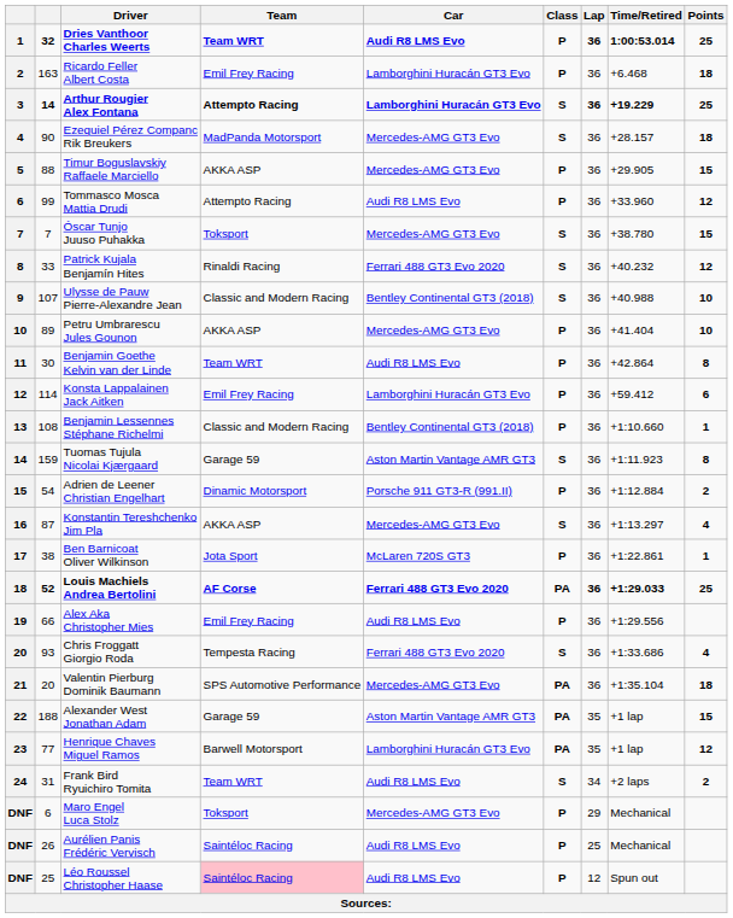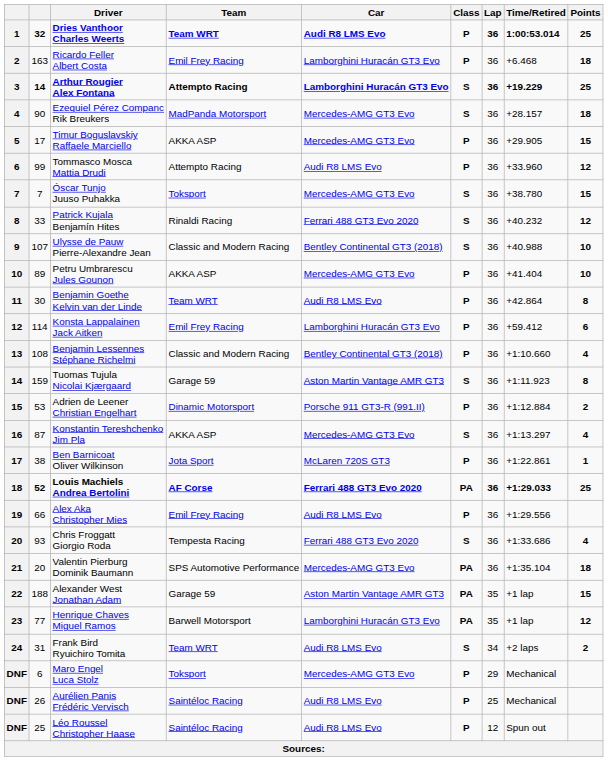 <table class="wikitable sortable" style="font-size: 95%">
 <tr>
 <th></th>
 <th></th>
 <th>Driver</th>
 <th>Team</th>
 <th>Car</th>
 <th>Class</th>
 <th>Lap</th>
 <th>Time/Retired</th>
 <th>Points</th>
 </tr>
 <tr style="font-weight:bold">
 <th>1</th>
 <td align=center>32</td>
 <td> <a href='#'>Dries Vanthoor</a><br> <a href='#'>Charles Weerts</a></td>
 <td> <a href='#'>Team WRT</a></td>
 <td><a href='#'>Audi R8 LMS Evo</a></td>
 <td align=center><strong><span>P</span></strong></td>
 <td align=center>36</td>
 <td>1:00:53.014</td>
 <td align=center><strong>25</strong></td>
 </tr>
 <tr>
 <th>2</th>
 <td align=center>163</td>
 <td> <a href='#'>Ricardo Feller</a><br> <a href='#'>Albert Costa</a></td>
 <td> <a href='#'>Emil Frey Racing</a></td>
 <td><a href='#'>Lamborghini Huracán GT3 Evo</a></td>
 <td align=center><strong><span>P</span></strong></td>
 <td align=center>36</td>
 <td>+6.468</td>
 <td align=center><strong>18</strong></td>
 </tr>
 <tr style="font-weight:bold">
 <th>3</th>
 <td align=center>14</td>
 <td> <a href='#'>Arthur Rougier</a><br> <a href='#'>Alex Fontana</a></td>
 <td> Attempto Racing</td>
 <td><a href='#'>Lamborghini Huracán GT3 Evo</a></td>
 <td align=center><strong><span>S</span></strong></td>
 <td align=center>36</td>
 <td>+19.229</td>
 <td align=center><strong>25</strong></td>
 </tr>
 <tr>
 <th>4</th>
 <td align=center>90</td>
 <td> <a href='#'>Ezequiel Pérez Companc</a><br> Rik Breukers</td>
 <td> <a href='#'>MadPanda Motorsport</a></td>
 <td><a href='#'>Mercedes-AMG GT3 Evo</a></td>
 <td align=center><strong><span>S</span></strong></td>
 <td align=center>36</td>
 <td>+28.157</td>
 <td align=center><strong>18</strong></td>
 </tr>
 <tr>
 <th>5</th>
-<td align=center>88</td>
+<td align=center>17</td>
 <td> <a href='#'>Timur Boguslavskiy</a><br> <a href='#'>Raffaele Marciello</a></td>
 <td> AKKA ASP</td>
 <td><a href='#'>Mercedes-AMG GT3 Evo</a></td>
 <td align=center><strong><span>P</span></strong></td>
 <td align=center>36</td>
 <td>+29.905</td>
 <td align=center><strong>15</strong></td>
 </tr>
 <tr>
 <th>6</th>
 <td align=center>99</td>
 <td> Tommasco Mosca<br> <a href='#'>Mattia Drudi</a></td>
 <td> Attempto Racing</td>
 <td><a href='#'>Audi R8 LMS Evo</a></td>
 <td align=center><strong><span>P</span></strong></td>
 <td align=center>36</td>
 <td>+33.960</td>
 <td align=center><strong>12</strong></td>
 </tr>
 <tr>
 <th>7</th>
 <td align=center>7</td>
 <td> <a href='#'>Óscar Tunjo</a><br> Juuso Puhakka</td>
 <td> <a href='#'>Toksport</a></td>
 <td><a href='#'>Mercedes-AMG GT3 Evo</a></td>
 <td align=center><strong><span>S</span></strong></td>
 <td align=center>36</td>
 <td>+38.780</td>
 <td align=center><strong>15</strong></td>
 </tr>
 <tr>
 <th>8</th>
 <td align=center>33</td>
 <td> <a href='#'>Patrick Kujala</a><br> Benjamín Hites</td>
 <td> Rinaldi Racing</td>
 <td><a href='#'>Ferrari 488 GT3 Evo 2020</a></td>
 <td align=center><strong><span>S</span></strong></td>
 <td align=center>36</td>
 <td>+40.232</td>
 <td align=center><strong>12</strong></td>
 </tr>
 <tr>
 <th>9</th>
 <td align=center>107</td>
 <td> <a href='#'>Ulysse de Pauw</a><br> Pierre-Alexandre Jean</td>
 <td> Classic and Modern Racing</td>
 <td><a href='#'>Bentley Continental GT3 (2018)</a></td>
 <td align=center><strong><span>S</span></strong></td>
 <td align=center>36</td>
 <td>+40.988</td>
 <td align=center><strong>10</strong></td>
 </tr>
 <tr>
 <th>10</th>
 <td align=center>89</td>
 <td> Petru Umbrarescu<br> <a href='#'>Jules Gounon</a></td>
 <td> AKKA ASP</td>
 <td><a href='#'>Mercedes-AMG GT3 Evo</a></td>
 <td align=center><strong><span>P</span></strong></td>
 <td align=center>36</td>
 <td>+41.404</td>
 <td align=center><strong>10</strong></td>
 </tr>
 <tr>
 <th>11</th>
 <td align=center>30</td>
 <td> <a href='#'>Benjamin Goethe</a><br> <a href='#'>Kelvin van der Linde</a></td>
 <td> <a href='#'>Team WRT</a></td>
 <td><a href='#'>Audi R8 LMS Evo</a></td>
 <td align=center><strong><span>P</span></strong></td>
 <td align=center>36</td>
 <td>+42.864</td>
 <td align=center><strong>8</strong></td>
 </tr>
 <tr>
 <th>12</th>
 <td align=center>114</td>
 <td> <a href='#'>Konsta Lappalainen</a><br> <a href='#'>Jack Aitken</a></td>
 <td> <a href='#'>Emil Frey Racing</a></td>
 <td><a href='#'>Lamborghini Huracán GT3 Evo</a></td>
 <td align=center><strong><span>P</span></strong></td>
 <td align=center>36</td>
 <td>+59.412</td>
 <td align=center><strong>6</strong></td>
 </tr>
 <tr>
 <th>13</th>
 <td align=center>108</td>
 <td> <a href='#'>Benjamin Lessennes</a><br> <a href='#'>Stéphane Richelmi</a></td>
 <td> Classic and Modern Racing</td>
 <td><a href='#'>Bentley Continental GT3 (2018)</a></td>
 <td align=center><strong><span>P</span></strong></td>
 <td align=center>36</td>
 <td>+1:10.660</td>
-<td align=center><strong>1</strong></td>
+<td align=center><strong>4</strong></td>
 </tr>
 <tr>
 <th>14</th>
 <td align=center>159</td>
 <td> Tuomas Tujula<br> <a href='#'>Nicolai Kjærgaard</a></td>
 <td> Garage 59</td>
 <td><a href='#'>Aston Martin Vantage AMR GT3</a></td>
 <td align=center><strong><span>S</span></strong></td>
 <td align=center>36</td>
 <td>+1:11.923</td>
 <td align=center><strong>8</strong></td>
 </tr>
 <tr>
 <th>15</th>
-<td align=center>54</td>
+<td align=center>53</td>
 <td> Adrien de Leener<br> <a href='#'>Christian Engelhart</a></td>
 <td> <a href='#'>Dinamic Motorsport</a></td>
 <td><a href='#'>Porsche 911 GT3-R (991.II)</a></td>
 <td align=center><strong><span>P</span></strong></td>
 <td align=center>36</td>
 <td>+1:12.884</td>
 <td align=center><strong>2</strong></td>
 </tr>
 <tr>
 <th>16</th>
 <td align=center>87</td>
 <td> <a href='#'>Konstantin Tereshchenko</a><br> <a href='#'>Jim Pla</a></td>
 <td> AKKA ASP</td>
 <td><a href='#'>Mercedes-AMG GT3 Evo</a></td>
 <td align=center><strong><span>S</span></strong></td>
 <td align=center>36</td>
 <td>+1:13.297</td>
 <td align=center><strong>4</strong></td>
 </tr>
 <tr>
 <th>17</th>
 <td align=center>38</td>
 <td> <a href='#'>Ben Barnicoat</a><br> Oliver Wilkinson</td>
 <td> <a href='#'>Jota Sport</a></td>
 <td><a href='#'>McLaren 720S GT3</a></td>
 <td align=center><strong><span>P</span></strong></td>
 <td align=center>36</td>
 <td>+1:22.861</td>
 <td align=center><strong>1</strong></td>
 </tr>
 <tr style="font-weight:bold">
 <th>18</th>
 <td align=center>52</td>
 <td> Louis Machiels<br> <a href='#'>Andrea Bertolini</a></td>
 <td> <a href='#'>AF Corse</a></td>
 <td><a href='#'>Ferrari 488 GT3 Evo 2020</a></td>
 <td align=center><strong><span>PA</span></strong></td>
 <td align=center>36</td>
 <td>+1:29.033</td>
 <td align=center><strong>25</strong></td>
 </tr>
 <tr>
 <th>19</th>
 <td align=center>66</td>
 <td> <a href='#'>Alex Aka</a><br> <a href='#'>Christopher Mies</a></td>
 <td> <a href='#'>Emil Frey Racing</a></td>
 <td><a href='#'>Audi R8 LMS Evo</a></td>
 <td align=center><strong><span>P</span></strong></td>
 <td align=center>36</td>
 <td>+1:29.556</td>
 <td align=center></td>
 </tr>
 <tr>
 <th>20</th>
 <td align=center>93</td>
 <td> Chris Froggatt<br> Giorgio Roda</td>
 <td> Tempesta Racing</td>
 <td><a href='#'>Ferrari 488 GT3 Evo 2020</a></td>
 <td align=center><strong><span>S</span></strong></td>
 <td align=center>36</td>
 <td>+1:33.686</td>
 <td align=center><strong>4</strong></td>
 </tr>
 <tr>
 <th>21</th>
 <td align=center>20</td>
 <td> Valentin Pierburg<br> Dominik Baumann</td>
 <td> SPS Automotive Performance</td>
 <td><a href='#'>Mercedes-AMG GT3 Evo</a></td>
 <td align=center><strong><span>PA</span></strong></td>
 <td align=center>36</td>
 <td>+1:35.104</td>
 <td align=center><strong>18</strong></td>
 </tr>
 <tr>
 <th>22</th>
 <td align=center>188</td>
 <td> Alexander West<br> <a href='#'>Jonathan Adam</a></td>
 <td> Garage 59</td>
 <td><a href='#'>Aston Martin Vantage AMR GT3</a></td>
 <td align=center><strong><span>PA</span></strong></td>
 <td align=center>35</td>
 <td>+1 lap</td>
 <td align=center><strong>15</strong></td>
 </tr>
 <tr>
 <th>23</th>
 <td align=center>77</td>
 <td> <a href='#'>Henrique Chaves</a><br> <a href='#'>Miguel Ramos</a></td>
 <td> Barwell Motorsport</td>
 <td><a href='#'>Lamborghini Huracán GT3 Evo</a></td>
 <td align=center><strong><span>PA</span></strong></td>
 <td align=center>35</td>
 <td>+1 lap</td>
 <td align=center><strong>12</strong></td>
 </tr>
 <tr>
 <th>24</th>
 <td align=center>31</td>
 <td> Frank Bird<br> Ryuichiro Tomita</td>
 <td> <a href='#'>Team WRT</a></td>
 <td><a href='#'>Audi R8 LMS Evo</a></td>
 <td align=center><strong><span>S</span></strong></td>
 <td align=center>34</td>
 <td>+2 laps</td>
 <td align=center><strong>2</strong></td>
 </tr>
 <tr>
 <th>DNF</th>
 <td align=center>6</td>
 <td> <a href='#'>Maro Engel</a><br> <a href='#'>Luca Stolz</a></td>
 <td> <a href='#'>Toksport</a></td>
 <td><a href='#'>Mercedes-AMG GT3 Evo</a></td>
 <td align=center><strong><span>P</span></strong></td>
 <td align=center>29</td>
 <td>Mechanical</td>
 <td align=center></td>
 </tr>
 <tr>
 <th>DNF</th>
 <td align=center>26</td>
 <td> <a href='#'>Aurélien Panis</a><br> <a href='#'>Frédéric Vervisch</a></td>
 <td> <a href='#'>Saintéloc Racing</a></td>
 <td><a href='#'>Audi R8 LMS Evo</a></td>
 <td align=center><strong><span>P</span></strong></td>
 <td align=center>25</td>
 <td>Mechanical</td>
 <td align=center></td>
 </tr>
 <tr>
 <th>DNF</th>
 <td align=center>25</td>
 <td> <a href='#'>Léo Roussel</a><br> <a href='#'>Christopher Haase</a></td>
-<td style="background: pink;"> <a href='#'>Saintéloc Racing</a></td>
+<td> <a href='#'>Saintéloc Racing</a></td>
 <td><a href='#'>Audi R8 LMS Evo</a></td>
 <td align=center><strong><span>P</span></strong></td>
 <td align=center>12</td>
 <td>Spun out</td>
 <td align=center></td>
 </tr>
 <tr>
 <th colspan=9>Sources:</th>
 </tr>
 </table>
